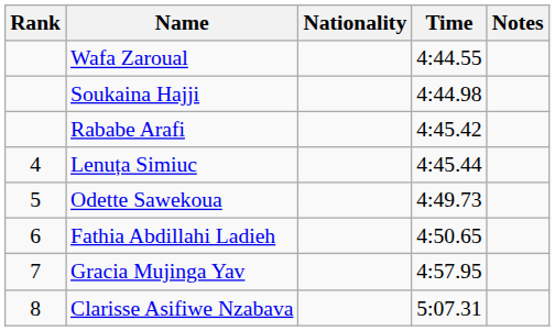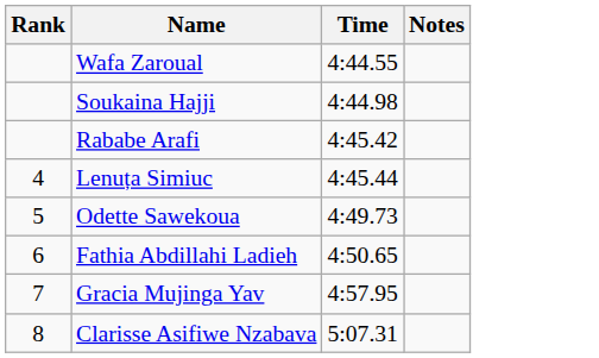 <table class="wikitable sortable" style="text-align:center;font-size:95%">
 <tr>
 <th>Rank</th>
 <th>Name</th>
-<th>Nationality</th>
 <th>Time</th>
 <th>Notes</th>
 </tr>
 <tr>
 <td></td>
 <td align=left><a href='#'>Wafa Zaroual</a></td>
-<td align=left></td>
 <td>4:44.55</td>
 <td></td>
 </tr>
 <tr>
 <td></td>
 <td align=left><a href='#'>Soukaina Hajji</a></td>
-<td align=left></td>
 <td>4:44.98</td>
 <td></td>
 </tr>
 <tr>
 <td></td>
 <td align=left><a href='#'>Rababe Arafi</a></td>
-<td align=left></td>
 <td>4:45.42</td>
 <td></td>
 </tr>
 <tr>
 <td>4</td>
 <td align=left><a href='#'>Lenuța Simiuc</a></td>
-<td align=left></td>
 <td>4:45.44</td>
 <td></td>
 </tr>
 <tr>
 <td>5</td>
 <td align=left><a href='#'>Odette Sawekoua</a></td>
-<td align=left></td>
 <td>4:49.73</td>
 <td></td>
 </tr>
 <tr>
 <td>6</td>
 <td align=left><a href='#'>Fathia Abdillahi Ladieh</a></td>
-<td align=left></td>
 <td>4:50.65</td>
 <td></td>
 </tr>
 <tr>
 <td>7</td>
 <td align=left><a href='#'>Gracia Mujinga Yav</a></td>
-<td align=left></td>
 <td>4:57.95</td>
 <td></td>
 </tr>
 <tr>
 <td>8</td>
 <td align=left><a href='#'>Clarisse Asifiwe Nzabava</a></td>
-<td align=left></td>
 <td>5:07.31</td>
 <td></td>
 </tr>
 </table>
